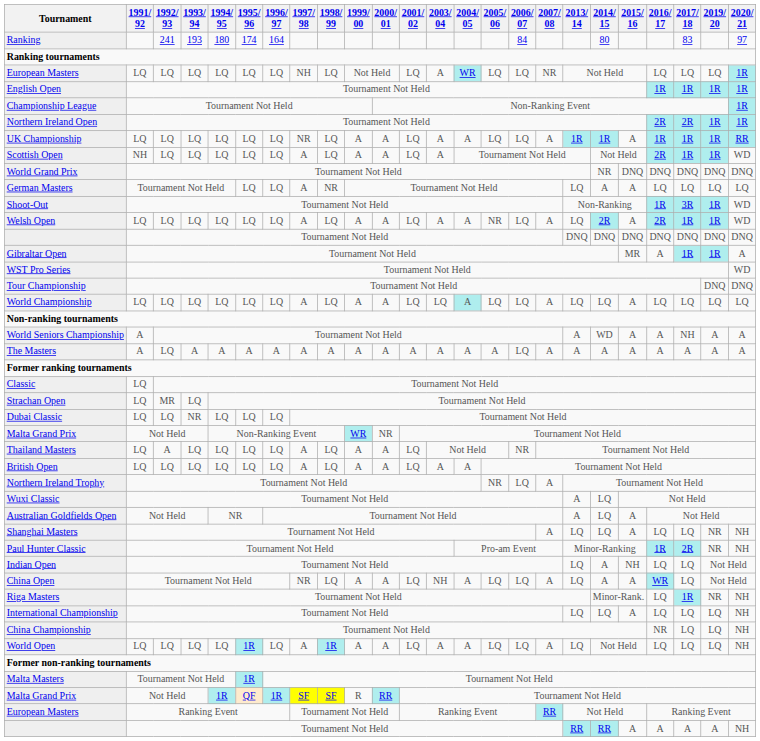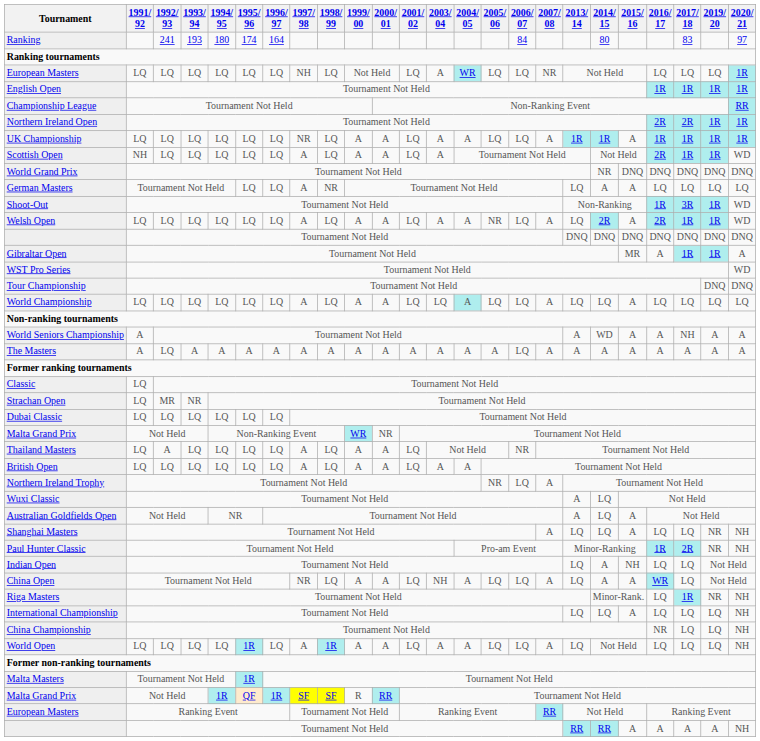 <table class="wikitable" style="font-size:85%;">
 <tr>
 <th>Tournament</th>
 <th><a href='#'>1991/<br>92</a></th>
 <th><a href='#'>1992/<br>93</a></th>
 <th><a href='#'>1993/<br>94</a></th>
 <th><a href='#'>1994/<br>95</a></th>
 <th><a href='#'>1995/<br>96</a></th>
 <th><a href='#'>1996/<br>97</a></th>
 <th><a href='#'>1997/<br>98</a></th>
 <th><a href='#'>1998/<br>99</a></th>
 <th><a href='#'>1999/<br>00</a></th>
 <th><a href='#'>2000/<br>01</a></th>
 <th><a href='#'>2001/<br>02</a></th>
 <th><a href='#'>2003/<br>04</a></th>
 <th><a href='#'>2004/<br>05</a></th>
 <th><a href='#'>2005/<br>06</a></th>
 <th><a href='#'>2006/<br>07</a></th>
 <th><a href='#'>2007/<br>08</a></th>
 <th><a href='#'>2013/<br>14</a></th>
 <th><a href='#'>2014/<br>15</a></th>
 <th><a href='#'>2015/<br>16</a></th>
 <th><a href='#'>2016/<br>17</a></th>
 <th><a href='#'>2017/<br>18</a></th>
 <th><a href='#'>2019/<br>20</a></th>
 <th><a href='#'>2020/<br>21</a></th>
 </tr>
 <tr>
 <td style="background:#EFEFEF;"><a href='#'>Ranking</a></td>
 <td style="text-align:center;"></td>
 <td style="text-align:center;"><a href='#'>241</a></td>
 <td style="text-align:center;"><a href='#'>193</a></td>
 <td style="text-align:center;"><a href='#'>180</a></td>
 <td style="text-align:center;"><a href='#'>174</a></td>
 <td style="text-align:center;"><a href='#'>164</a></td>
 <td style="text-align:center;"></td>
 <td style="text-align:center;"></td>
 <td style="text-align:center;"></td>
 <td style="text-align:center;"></td>
 <td style="text-align:center;"></td>
 <td style="text-align:center;"></td>
 <td style="text-align:center;"></td>
 <td style="text-align:center;"></td>
 <td style="text-align:center;"><a href='#'>84</a></td>
 <td style="text-align:center;"></td>
 <td style="text-align:center;"></td>
 <td style="text-align:center;"><a href='#'>80</a></td>
 <td style="text-align:center;"></td>
 <td style="text-align:center;"></td>
 <td style="text-align:center;"><a href='#'>83</a></td>
 <td style="text-align:center;"></td>
 <td style="text-align:center;"><a href='#'>97</a></td>
 </tr>
 <tr>
 <td colspan="30"><strong>Ranking tournaments</strong></td>
 </tr>
 <tr>
 <td style="background:#EFEFEF;"><a href='#'>European Masters</a></td>
 <td style="text-align:center; color:#555555;">LQ</td>
 <td style="text-align:center; color:#555555;">LQ</td>
 <td style="text-align:center; color:#555555;">LQ</td>
 <td style="text-align:center; color:#555555;">LQ</td>
 <td style="text-align:center; color:#555555;">LQ</td>
 <td style="text-align:center; color:#555555;">LQ</td>
 <td style="text-align:center; color:#555555;">NH</td>
 <td style="text-align:center; color:#555555;">LQ</td>
 <td colspan="2" style="text-align:center; color:#555555;">Not Held</td>
 <td style="text-align:center; color:#555555;">LQ</td>
 <td style="text-align:center; color:#555555;">A</td>
 <td style="text-align:center; background:#afeeee;"><a href='#'>WR</a></td>
 <td style="text-align:center; color:#555555;">LQ</td>
 <td style="text-align:center; color:#555555;">LQ</td>
 <td style="text-align:center; color:#555555;">NR</td>
 <td colspan="3" style="text-align:center; color:#555555;">Not Held</td>
 <td style="text-align:center; color:#555555;">LQ</td>
 <td style="text-align:center; color:#555555;">LQ</td>
 <td style="text-align:center; color:#555555;">LQ</td>
 <td style="text-align:center; background:#afeeee;"><a href='#'>1R</a></td>
 </tr>
 <tr>
 <td style="background:#EFEFEF;"><a href='#'>English Open</a></td>
 <td colspan="19" style="text-align:center; color:#555555;">Tournament Not Held</td>
 <td style="text-align:center; background:#afeeee;"><a href='#'>1R</a></td>
 <td style="text-align:center; background:#afeeee;"><a href='#'>1R</a></td>
 <td style="text-align:center; background:#afeeee;"><a href='#'>1R</a></td>
 <td style="text-align:center; background:#afeeee;"><a href='#'>1R</a></td>
 </tr>
 <tr>
 <td style="background:#EFEFEF;"><a href='#'>Championship League</a></td>
 <td colspan="9" style="text-align:center; color:#555555;">Tournament Not Held</td>
 <td colspan="13" style="text-align:center; color:#555555;">Non-Ranking Event</td>
-<td style="text-align:center; background:#afeeee;"><a href='#'>1R</a></td>
+<td style="text-align:center; background:#afeeee;"><a href='#'>RR</a></td>
 </tr>
 <tr>
 <td style="background:#EFEFEF;"><a href='#'>Northern Ireland Open</a></td>
 <td colspan="19" style="text-align:center; color:#555555;">Tournament Not Held</td>
 <td style="text-align:center; background:#afeeee;"><a href='#'>2R</a></td>
 <td style="text-align:center; background:#afeeee;"><a href='#'>2R</a></td>
 <td style="text-align:center; background:#afeeee;"><a href='#'>1R</a></td>
 <td style="text-align:center; background:#afeeee;"><a href='#'>1R</a></td>
 </tr>
 <tr>
 <td style="background:#EFEFEF;"><a href='#'>UK Championship</a></td>
 <td style="text-align:center; color:#555555;">LQ</td>
 <td style="text-align:center; color:#555555;">LQ</td>
 <td style="text-align:center; color:#555555;">LQ</td>
 <td style="text-align:center; color:#555555;">LQ</td>
 <td style="text-align:center; color:#555555;">LQ</td>
 <td style="text-align:center; color:#555555;">LQ</td>
 <td style="text-align:center; color:#555555;">NR</td>
 <td style="text-align:center; color:#555555;">LQ</td>
 <td style="text-align:center; color:#555555;">A</td>
 <td style="text-align:center; color:#555555;">A</td>
 <td style="text-align:center; color:#555555;">LQ</td>
 <td style="text-align:center; color:#555555;">A</td>
 <td style="text-align:center; color:#555555;">A</td>
 <td style="text-align:center; color:#555555;">LQ</td>
 <td style="text-align:center; color:#555555;">LQ</td>
 <td style="text-align:center; color:#555555;">A</td>
 <td style="text-align:center; background:#afeeee;"><a href='#'>1R</a></td>
 <td style="text-align:center; background:#afeeee;"><a href='#'>1R</a></td>
 <td style="text-align:center; color:#555555;">A</td>
 <td style="text-align:center; background:#afeeee;"><a href='#'>1R</a></td>
 <td style="text-align:center; background:#afeeee;"><a href='#'>1R</a></td>
 <td style="text-align:center; background:#afeeee;"><a href='#'>1R</a></td>
-<td style="text-align:center; background:#afeeee;"><a href='#'>RR</a></td>
+<td style="text-align:center; background:#afeeee;"><a href='#'>1R</a></td>
 </tr>
 <tr>
 <td style="background:#EFEFEF;"><a href='#'>Scottish Open</a></td>
 <td style="text-align:center; color:#555555;">NH</td>
 <td style="text-align:center; color:#555555;">LQ</td>
 <td style="text-align:center; color:#555555;">LQ</td>
 <td style="text-align:center; color:#555555;">LQ</td>
 <td style="text-align:center; color:#555555;">LQ</td>
 <td style="text-align:center; color:#555555;">LQ</td>
 <td style="text-align:center; color:#555555;">A</td>
 <td style="text-align:center; color:#555555;">LQ</td>
 <td style="text-align:center; color:#555555;">A</td>
 <td style="text-align:center; color:#555555;">A</td>
 <td style="text-align:center; color:#555555;">LQ</td>
 <td style="text-align:center; color:#555555;">A</td>
 <td colspan="5" style="text-align:center; color:#555555;">Tournament Not Held</td>
 <td colspan="2" style="text-align:center; color:#555555;">Not Held</td>
 <td style="text-align:center; background:#afeeee;"><a href='#'>2R</a></td>
 <td style="text-align:center; background:#afeeee;"><a href='#'>1R</a></td>
 <td style="text-align:center; background:#afeeee;"><a href='#'>1R</a></td>
 <td style="text-align:center; color:#555555;">WD</td>
 </tr>
 <tr>
 <td style="background:#EFEFEF;"><a href='#'>World Grand Prix</a></td>
 <td colspan="17" style="text-align:center; color:#555555;">Tournament Not Held</td>
 <td style="text-align:center; color:#555555;">NR</td>
 <td style="text-align:center; color:#555555;">DNQ</td>
 <td style="text-align:center; color:#555555;">DNQ</td>
 <td style="text-align:center; color:#555555;">DNQ</td>
 <td style="text-align:center; color:#555555;">DNQ</td>
 <td style="text-align:center; color:#555555;">DNQ</td>
 </tr>
 <tr>
 <td style="background:#EFEFEF;"><a href='#'>German Masters</a></td>
 <td colspan="4" style="text-align:center; color:#555555;">Tournament Not Held</td>
 <td style="text-align:center; color:#555555;">LQ</td>
 <td style="text-align:center; color:#555555;">LQ</td>
 <td style="text-align:center; color:#555555;">A</td>
 <td style="text-align:center; color:#555555;">NR</td>
 <td colspan="8" style="text-align:center; color:#555555;">Tournament Not Held</td>
 <td style="text-align:center; color:#555555;">LQ</td>
 <td style="text-align:center; color:#555555;">A</td>
 <td style="text-align:center; color:#555555;">A</td>
 <td style="text-align:center; color:#555555;">LQ</td>
 <td style="text-align:center; color:#555555;">LQ</td>
 <td style="text-align:center; color:#555555;">LQ</td>
 <td style="text-align:center; color:#555555;">LQ</td>
 </tr>
 <tr>
 <td style="background:#EFEFEF;"><a href='#'>Shoot-Out</a></td>
 <td colspan="16" style="text-align:center; color:#555555;">Tournament Not Held</td>
 <td colspan="3" style="text-align:center; color:#555555;">Non-Ranking</td>
 <td style="text-align:center; background:#afeeee;"><a href='#'>1R</a></td>
 <td style="text-align:center; background:#afeeee;"><a href='#'>3R</a></td>
 <td style="text-align:center; background:#afeeee;"><a href='#'>1R</a></td>
 <td align="center" style="color:#555555;">WD</td>
 </tr>
 <tr>
 <td style="background:#EFEFEF;"><a href='#'>Welsh Open</a></td>
 <td style="text-align:center; color:#555555;">LQ</td>
 <td style="text-align:center; color:#555555;">LQ</td>
 <td style="text-align:center; color:#555555;">LQ</td>
 <td style="text-align:center; color:#555555;">LQ</td>
 <td style="text-align:center; color:#555555;">LQ</td>
 <td style="text-align:center; color:#555555;">LQ</td>
 <td style="text-align:center; color:#555555;">A</td>
 <td style="text-align:center; color:#555555;">LQ</td>
 <td style="text-align:center; color:#555555;">A</td>
 <td style="text-align:center; color:#555555;">A</td>
 <td style="text-align:center; color:#555555;">LQ</td>
 <td style="text-align:center; color:#555555;">A</td>
 <td style="text-align:center; color:#555555;">A</td>
 <td style="text-align:center; color:#555555;">NR</td>
 <td style="text-align:center; color:#555555;">LQ</td>
 <td style="text-align:center; color:#555555;">A</td>
 <td style="text-align:center; color:#555555;">LQ</td>
 <td style="text-align:center; background:#afeeee;"><a href='#'>2R</a></td>
 <td style="text-align:center; color:#555555;">A</td>
 <td style="text-align:center; background:#afeeee;"><a href='#'>2R</a></td>
 <td style="text-align:center; background:#afeeee;"><a href='#'>1R</a></td>
 <td style="text-align:center; background:#afeeee;"><a href='#'>1R</a></td>
 <td align="center" style="color:#555555;">WD</td>
 </tr>
 <tr>
 <td style="background:#EFEFEF;"></td>
 <td colspan="16" style="text-align:center; color:#555555;">Tournament Not Held</td>
 <td style="text-align:center; color:#555555;">DNQ</td>
 <td style="text-align:center; color:#555555;">DNQ</td>
 <td style="text-align:center; color:#555555;">DNQ</td>
 <td style="text-align:center; color:#555555;">DNQ</td>
 <td style="text-align:center; color:#555555;">DNQ</td>
 <td style="text-align:center; color:#555555;">DNQ</td>
 <td style="text-align:center; color:#555555;">DNQ</td>
 </tr>
 <tr>
 <td style="background:#EFEFEF;"><a href='#'>Gibraltar Open</a></td>
 <td colspan="18" style="text-align:center; color:#555555;">Tournament Not Held</td>
 <td style="text-align:center; color:#555555;">MR</td>
 <td style="text-align:center; color:#555555;">A</td>
 <td style="text-align:center; background:#afeeee;"><a href='#'>1R</a></td>
 <td style="text-align:center; background:#afeeee;"><a href='#'>1R</a></td>
 <td style="text-align:center; color:#555555;">A</td>
 </tr>
 <tr>
 <td style="background:#EFEFEF;"><a href='#'>WST Pro Series</a></td>
 <td colspan="22" style="text-align:center; color:#555555;">Tournament Not Held</td>
 <td align="center" style="color:#555555;">WD</td>
 </tr>
 <tr>
 <td style="background:#EFEFEF;"><a href='#'>Tour Championship</a></td>
 <td colspan="21" style="text-align:center; color:#555555;">Tournament Not Held</td>
 <td style="text-align:center; color:#555555;">DNQ</td>
 <td style="text-align:center; color:#555555;">DNQ</td>
 </tr>
 <tr>
 <td style="background:#EFEFEF;"><a href='#'>World Championship</a></td>
 <td style="text-align:center; color:#555555;">LQ</td>
 <td style="text-align:center; color:#555555;">LQ</td>
 <td style="text-align:center; color:#555555;">LQ</td>
 <td style="text-align:center; color:#555555;">LQ</td>
 <td style="text-align:center; color:#555555;">LQ</td>
 <td style="text-align:center; color:#555555;">LQ</td>
 <td style="text-align:center; color:#555555;">A</td>
 <td style="text-align:center; color:#555555;">LQ</td>
 <td style="text-align:center; color:#555555;">A</td>
 <td style="text-align:center; color:#555555;">A</td>
 <td style="text-align:center; color:#555555;">LQ</td>
 <td style="text-align:center; color:#555555;">LQ</td>
 <td style="background: paleturquoise; text-align:center; color:#555555;">A</td>
 <td style="text-align:center; color:#555555;">LQ</td>
 <td style="text-align:center; color:#555555;">LQ</td>
 <td style="text-align:center; color:#555555;">A</td>
 <td style="text-align:center; color:#555555;">LQ</td>
 <td style="text-align:center; color:#555555;">LQ</td>
 <td style="text-align:center; color:#555555;">A</td>
 <td style="text-align:center; color:#555555;">LQ</td>
 <td style="text-align:center; color:#555555;">LQ</td>
 <td style="text-align:center; color:#555555;">LQ</td>
 <td style="text-align:center; color:#555555;">LQ</td>
 </tr>
 <tr>
 <td colspan="30"><strong>Non-ranking tournaments</strong></td>
 </tr>
 <tr>
 <td style="background:#EFEFEF;"><a href='#'>World Seniors Championship</a></td>
 <td style="text-align:center; color:#555555;">A</td>
 <td colspan="15" style="text-align:center; color:#555555;">Tournament Not Held</td>
 <td style="text-align:center; color:#555555;">A</td>
 <td style="text-align:center; color:#555555;">WD</td>
 <td style="text-align:center; color:#555555;">A</td>
 <td style="text-align:center; color:#555555;">A</td>
 <td style="text-align:center; color:#555555;">NH</td>
 <td style="text-align:center; color:#555555;">A</td>
 <td style="text-align:center; color:#555555;">A</td>
 </tr>
 <tr>
 <td style="background:#EFEFEF;"><a href='#'>The Masters</a></td>
 <td style="text-align:center; color:#555555;">A</td>
 <td style="text-align:center; color:#555555;">LQ</td>
 <td style="text-align:center; color:#555555;">A</td>
 <td style="text-align:center; color:#555555;">A</td>
 <td style="text-align:center; color:#555555;">A</td>
 <td style="text-align:center; color:#555555;">A</td>
 <td style="text-align:center; color:#555555;">A</td>
 <td style="text-align:center; color:#555555;">A</td>
 <td style="text-align:center; color:#555555;">A</td>
 <td style="text-align:center; color:#555555;">A</td>
 <td style="text-align:center; color:#555555;">A</td>
 <td style="text-align:center; color:#555555;">A</td>
 <td style="text-align:center; color:#555555;">A</td>
 <td style="text-align:center; color:#555555;">A</td>
 <td style="text-align:center; color:#555555;">LQ</td>
 <td style="text-align:center; color:#555555;">A</td>
 <td style="text-align:center; color:#555555;">A</td>
 <td style="text-align:center; color:#555555;">A</td>
 <td style="text-align:center; color:#555555;">A</td>
 <td style="text-align:center; color:#555555;">A</td>
 <td style="text-align:center; color:#555555;">A</td>
 <td style="text-align:center; color:#555555;">A</td>
 <td style="text-align:center; color:#555555;">A</td>
 </tr>
 <tr>
 <td colspan="30"><strong>Former ranking tournaments</strong></td>
 </tr>
 <tr>
 <td style="background:#EFEFEF;"><a href='#'>Classic</a></td>
 <td align="center" style="color:#555555;">LQ</td>
 <td align="center" colspan="30" style="color:#555555;">Tournament Not Held</td>
 </tr>
 <tr>
 <td style="background:#EFEFEF;"><a href='#'>Strachan Open</a></td>
 <td align="center" style="color:#555555;">LQ</td>
 <td align="center" style="color:#555555;">MR</td>
-<td style="text-align:center; color:#555555;">LQ</td>
+<td align="center" style="color:#555555;">NR</td>
 <td align="center" colspan="30" style="color:#555555;">Tournament Not Held</td>
 </tr>
 <tr>
 <td style="background:#EFEFEF;"><a href='#'>Dubai Classic</a></td>
 <td style="text-align:center; color:#555555;">LQ</td>
 <td style="text-align:center; color:#555555;">LQ</td>
-<td align="center" style="color:#555555;">NR</td>
+<td style="text-align:center; color:#555555;">LQ</td>
 <td style="text-align:center; color:#555555;">LQ</td>
 <td style="text-align:center; color:#555555;">LQ</td>
 <td style="text-align:center; color:#555555;">LQ</td>
 <td colspan="30" style="text-align:center; color:#555555;">Tournament Not Held</td>
 </tr>
 <tr>
 <td style="background:#EFEFEF;"><a href='#'>Malta Grand Prix</a></td>
 <td colspan="3" style="text-align:center; color:#555555;">Not Held</td>
 <td colspan="5" style="text-align:center; color:#555555;">Non-Ranking Event</td>
 <td style="text-align:center; background:#afeeee;"><a href='#'>WR</a></td>
 <td style="text-align:center; color:#555555;">NR</td>
 <td colspan="30" style="text-align:center; color:#555555;">Tournament Not Held</td>
 </tr>
 <tr>
 <td style="background:#EFEFEF;"><a href='#'>Thailand Masters</a></td>
 <td style="text-align:center; color:#555555;">LQ</td>
 <td style="text-align:center; color:#555555;">A</td>
 <td style="text-align:center; color:#555555;">LQ</td>
 <td style="text-align:center; color:#555555;">LQ</td>
 <td style="text-align:center; color:#555555;">LQ</td>
 <td style="text-align:center; color:#555555;">LQ</td>
 <td style="text-align:center; color:#555555;">A</td>
 <td style="text-align:center; color:#555555;">LQ</td>
 <td style="text-align:center; color:#555555;">A</td>
 <td style="text-align:center; color:#555555;">A</td>
 <td style="text-align:center; color:#555555;">LQ</td>
 <td colspan="3" style="text-align:center; color:#555555;">Not Held</td>
 <td style="text-align:center; color:#555555;">NR</td>
 <td colspan="30" style="text-align:center; color:#555555;">Tournament Not Held</td>
 </tr>
 <tr>
 <td style="background:#EFEFEF;"><a href='#'>British Open</a></td>
 <td style="text-align:center; color:#555555;">LQ</td>
 <td style="text-align:center; color:#555555;">LQ</td>
 <td style="text-align:center; color:#555555;">LQ</td>
 <td style="text-align:center; color:#555555;">LQ</td>
 <td style="text-align:center; color:#555555;">LQ</td>
 <td style="text-align:center; color:#555555;">LQ</td>
 <td style="text-align:center; color:#555555;">A</td>
 <td style="text-align:center; color:#555555;">LQ</td>
 <td style="text-align:center; color:#555555;">A</td>
 <td style="text-align:center; color:#555555;">A</td>
 <td style="text-align:center; color:#555555;">LQ</td>
 <td style="text-align:center; color:#555555;">A</td>
 <td style="text-align:center; color:#555555;">A</td>
 <td colspan="30" style="text-align:center; color:#555555;">Tournament Not Held</td>
 </tr>
 <tr>
 <td style="background:#EFEFEF;"><a href='#'>Northern Ireland Trophy</a></td>
 <td colspan="13" style="text-align:center; color:#555555;">Tournament Not Held</td>
 <td style="text-align:center; color:#555555;">NR</td>
 <td style="text-align:center; color:#555555;">LQ</td>
 <td style="text-align:center; color:#555555;">A</td>
 <td colspan="30" style="text-align:center; color:#555555;">Tournament Not Held</td>
 </tr>
 <tr>
 <td style="background:#EFEFEF;"><a href='#'>Wuxi Classic</a></td>
 <td colspan="16" style="text-align:center; color:#555555;">Tournament Not Held</td>
 <td style="text-align:center; color:#555555;">A</td>
 <td style="text-align:center; color:#555555;">LQ</td>
 <td colspan="30" style="text-align:center; color:#555555;">Not Held</td>
 </tr>
 <tr>
 <td style="background:#EFEFEF;"><a href='#'>Australian Goldfields Open</a></td>
 <td colspan="3" style="text-align:center; color:#555555;">Not Held</td>
 <td colspan="2" style="text-align:center; color:#555555;">NR</td>
 <td colspan="11" style="text-align:center; color:#555555;">Tournament Not Held</td>
 <td style="text-align:center; color:#555555;">A</td>
 <td style="text-align:center; color:#555555;">LQ</td>
 <td style="text-align:center; color:#555555;">A</td>
 <td colspan="30" style="text-align:center; color:#555555;">Not Held</td>
 </tr>
 <tr>
 <td style="background:#EFEFEF;"><a href='#'>Shanghai Masters</a></td>
 <td colspan="15" style="text-align:center; color:#555555;">Tournament Not Held</td>
 <td style="text-align:center; color:#555555;">A</td>
 <td style="text-align:center; color:#555555;">LQ</td>
 <td style="text-align:center; color:#555555;">LQ</td>
 <td style="text-align:center; color:#555555;">A</td>
 <td style="text-align:center; color:#555555;">LQ</td>
 <td style="text-align:center; color:#555555;">LQ</td>
 <td style="text-align:center; color:#555555;">NR</td>
 <td style="text-align:center; color:#555555;">NH</td>
 </tr>
 <tr>
 <td style="background:#EFEFEF;"><a href='#'>Paul Hunter Classic</a></td>
 <td colspan="12" style="text-align:center; color:#555555;">Tournament Not Held</td>
 <td colspan="4" style="text-align:center; color:#555555;">Pro-am Event</td>
 <td colspan="3" style="text-align:center; color:#555555;">Minor-Ranking</td>
 <td style="text-align:center; background:#afeeee;"><a href='#'>1R</a></td>
 <td style="text-align:center; background:#afeeee;"><a href='#'>2R</a></td>
 <td style="text-align:center; color:#555555;">NR</td>
 <td style="text-align:center; color:#555555;">NH</td>
 </tr>
 <tr>
 <td style="background:#EFEFEF;"><a href='#'>Indian Open</a></td>
 <td colspan="16" style="text-align:center; color:#555555;">Tournament Not Held</td>
 <td style="text-align:center; color:#555555;">LQ</td>
 <td style="text-align:center; color:#555555;">A</td>
 <td style="text-align:center; color:#555555;">NH</td>
 <td style="text-align:center; color:#555555;">LQ</td>
 <td style="text-align:center; color:#555555;">LQ</td>
 <td colspan="2" style="text-align:center; color:#555555;">Not Held</td>
 </tr>
 <tr>
 <td style="background:#EFEFEF;"><a href='#'>China Open</a></td>
 <td colspan="6" style="text-align:center; color:#555555;">Tournament Not Held</td>
 <td style="text-align:center; color:#555555;">NR</td>
 <td style="text-align:center; color:#555555;">LQ</td>
 <td style="text-align:center; color:#555555;">A</td>
 <td style="text-align:center; color:#555555;">A</td>
 <td style="text-align:center; color:#555555;">LQ</td>
 <td style="text-align:center; color:#555555;">NH</td>
 <td style="text-align:center; color:#555555;">A</td>
 <td style="text-align:center; color:#555555;">LQ</td>
 <td style="text-align:center; color:#555555;">LQ</td>
 <td style="text-align:center; color:#555555;">A</td>
 <td style="text-align:center; color:#555555;">LQ</td>
 <td style="text-align:center; color:#555555;">A</td>
 <td style="text-align:center; color:#555555;">A</td>
 <td style="text-align:center; background:#afeeee;"><a href='#'>WR</a></td>
 <td style="text-align:center; color:#555555;">LQ</td>
 <td colspan="2" style="text-align:center; color:#555555;">Not Held</td>
 </tr>
 <tr>
 <td style="background:#EFEFEF;"><a href='#'>Riga Masters</a></td>
 <td colspan="17" style="text-align:center; color:#555555;">Tournament Not Held</td>
 <td colspan="2" style="text-align:center; color:#555555;">Minor-Rank.</td>
 <td style="text-align:center; color:#555555;">LQ</td>
 <td align="center" style="background:#afeeee;"><a href='#'>1R</a></td>
 <td style="text-align:center; color:#555555;">NR</td>
 <td style="text-align:center; color:#555555;">NH</td>
 </tr>
 <tr>
 <td style="background:#EFEFEF;"><a href='#'>International Championship</a></td>
 <td colspan="16" style="text-align:center; color:#555555;">Tournament Not Held</td>
 <td style="text-align:center; color:#555555;">LQ</td>
 <td style="text-align:center; color:#555555;">LQ</td>
 <td style="text-align:center; color:#555555;">A</td>
 <td style="text-align:center; color:#555555;">LQ</td>
 <td style="text-align:center; color:#555555;">LQ</td>
 <td style="text-align:center; color:#555555;">LQ</td>
 <td style="text-align:center; color:#555555;">NH</td>
 </tr>
 <tr>
 <td style="background:#EFEFEF;"><a href='#'>China Championship</a></td>
 <td colspan="19" style="text-align:center; color:#555555;">Tournament Not Held</td>
 <td style="text-align:center; color:#555555;">NR</td>
 <td style="text-align:center; color:#555555;">LQ</td>
 <td style="text-align:center; color:#555555;">LQ</td>
 <td style="text-align:center; color:#555555;">NH</td>
 </tr>
 <tr>
 <td style="background:#EFEFEF;"><a href='#'>World Open</a></td>
 <td style="text-align:center; color:#555555;">LQ</td>
 <td style="text-align:center; color:#555555;">LQ</td>
 <td style="text-align:center; color:#555555;">LQ</td>
 <td style="text-align:center; color:#555555;">LQ</td>
 <td style="text-align:center; background:#afeeee;"><a href='#'>1R</a></td>
 <td style="text-align:center; color:#555555;">LQ</td>
 <td style="text-align:center; color:#555555;">A</td>
 <td style="text-align:center; background:#afeeee;"><a href='#'>1R</a></td>
 <td style="text-align:center; color:#555555;">A</td>
 <td style="text-align:center; color:#555555;">A</td>
 <td style="text-align:center; color:#555555;">LQ</td>
 <td style="text-align:center; color:#555555;">A</td>
 <td style="text-align:center; color:#555555;">A</td>
 <td style="text-align:center; color:#555555;">LQ</td>
 <td style="text-align:center; color:#555555;">LQ</td>
 <td style="text-align:center; color:#555555;">A</td>
 <td style="text-align:center; color:#555555;">LQ</td>
 <td colspan="2" style="text-align:center; color:#555555;">Not Held</td>
 <td style="text-align:center; color:#555555;">LQ</td>
 <td style="text-align:center; color:#555555;">LQ</td>
 <td style="text-align:center; color:#555555;">LQ</td>
 <td style="text-align:center; color:#555555;">NH</td>
 </tr>
 <tr>
 <td colspan="30"><strong>Former non-ranking tournaments</strong></td>
 </tr>
 <tr>
 <td style="background:#EFEFEF;"><a href='#'>Malta Masters</a></td>
 <td colspan="4" style="text-align:center; color:#555555;">Tournament Not Held</td>
 <td style="text-align:center; background:#afeeee;"><a href='#'>1R</a></td>
 <td colspan="30" style="text-align:center; color:#555555;">Tournament Not Held</td>
 </tr>
 <tr>
 <td style="background:#EFEFEF;"><a href='#'>Malta Grand Prix</a></td>
 <td colspan="3" style="text-align:center; color:#555555;">Not Held</td>
 <td style="text-align:center; background:#afeeee;"><a href='#'>1R</a></td>
 <td style="text-align:center; background:#ffebcd;"><a href='#'>QF</a></td>
 <td style="text-align:center; background:#afeeee;"><a href='#'>1R</a></td>
 <td style="text-align:center; background:yellow;"><a href='#'>SF</a></td>
 <td style="text-align:center; background:yellow;"><a href='#'>SF</a></td>
 <td style="text-align:center; color:#555555;">R</td>
 <td style="text-align:center; background:#afeeee;"><a href='#'>RR</a></td>
 <td colspan="30" style="text-align:center; color:#555555;">Tournament Not Held</td>
 </tr>
 <tr>
 <td style="background:#EFEFEF;"><a href='#'>European Masters</a></td>
 <td colspan="6" style="text-align:center; color:#555555;">Ranking Event</td>
 <td colspan="4" style="text-align:center; color:#555555;">Tournament Not Held</td>
 <td colspan="5" style="text-align:center; color:#555555;">Ranking Event</td>
 <td style="text-align:center; background:#afeeee;"><a href='#'>RR</a></td>
 <td colspan="3" style="text-align:center; color:#555555;">Not Held</td>
 <td colspan="30" style="text-align:center; color:#555555;">Ranking Event</td>
 </tr>
 <tr>
 <td style="background:#EFEFEF;"></td>
 <td colspan="16" style="text-align:center; color:#555555;">Tournament Not Held</td>
 <td style="text-align:center; background:#afeeee;"><a href='#'>RR</a></td>
 <td style="text-align:center; background:#afeeee;"><a href='#'>RR</a></td>
 <td style="text-align:center; color:#555555;">A</td>
 <td style="text-align:center; color:#555555;">A</td>
 <td style="text-align:center; color:#555555;">A</td>
 <td style="text-align:center; color:#555555;">A</td>
 <td style="text-align:center; color:#555555;">NH</td>
 </tr>
 </table>
